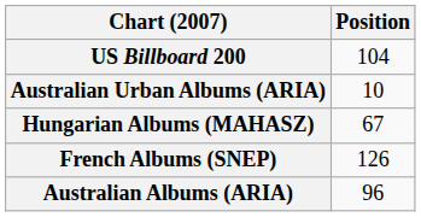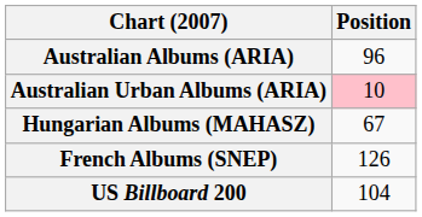 <table class="wikitable sortable plainrowheaders" style="text-align:center">
 <tr>
 <th scope="col">Chart (2007)</th>
 <th scope="col">Position</th>
 </tr>
 <tr>
-<th scope="row">US <em>Billboard</em> 200</th>
-<td>104</td>
+<th scope="row">Australian Albums (ARIA)</th>
+<td>96</td>
 </tr>
 <tr>
 <th scope="row">Australian Urban Albums (ARIA)</th>
-<td>10</td>
+<td style="background: pink;">10</td>
 </tr>
 <tr>
 <th scope="row">Hungarian Albums (MAHASZ)</th>
 <td>67</td>
 </tr>
 <tr>
 <th scope="row">French Albums (SNEP)</th>
 <td>126</td>
 </tr>
 <tr>
-<th scope="row">Australian Albums (ARIA)</th>
-<td>96</td>
+<th scope="row">US <em>Billboard</em> 200</th>
+<td>104</td>
 </tr>
 </table>
